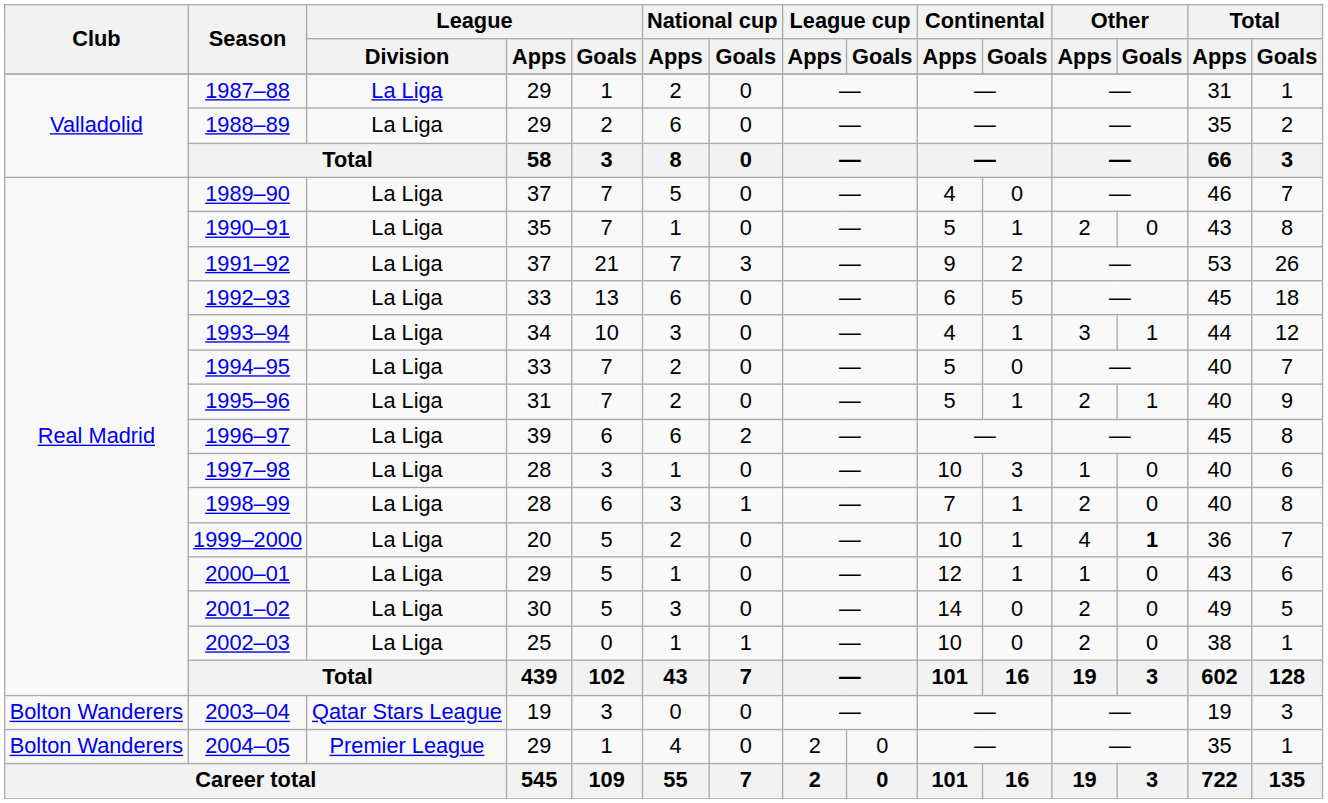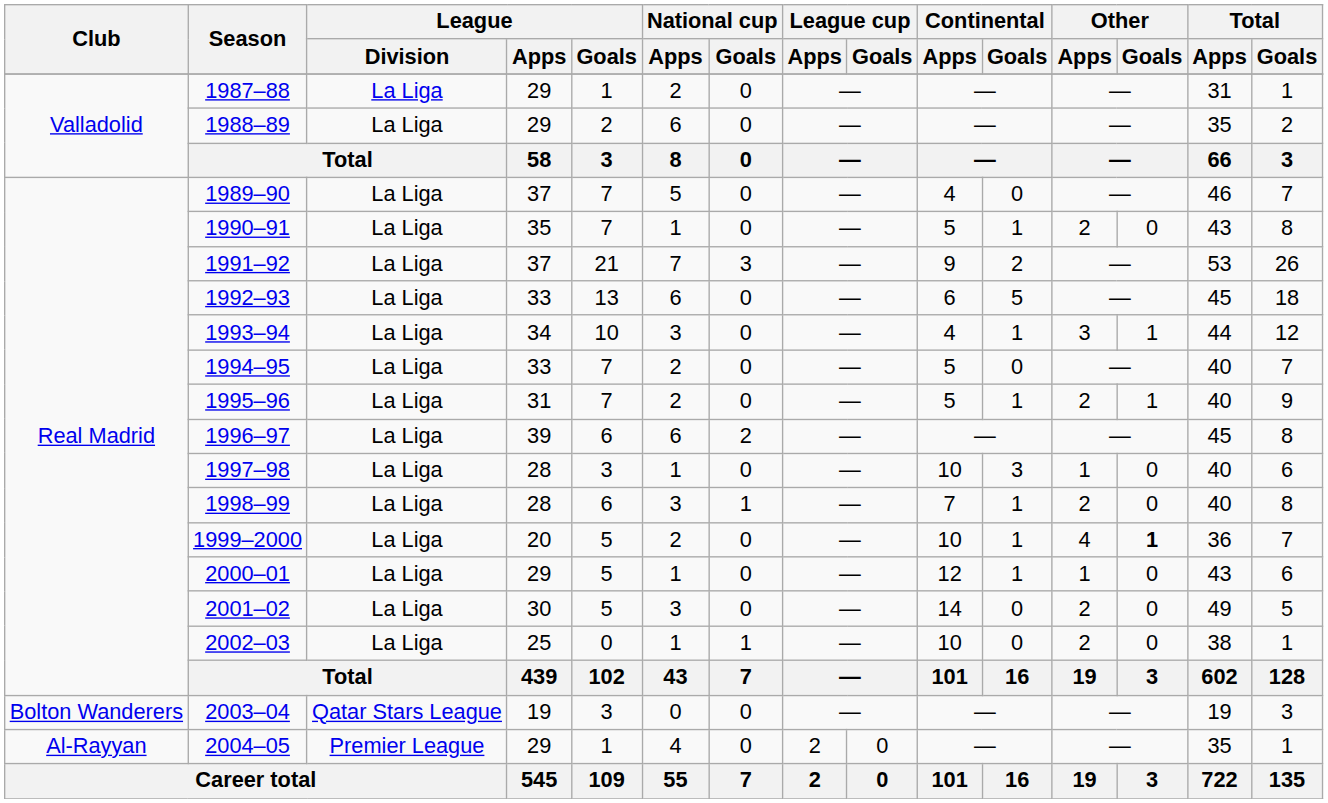 <table class="wikitable" style="text-align:center;">
 <tr>
 <th rowspan="2">Club</th>
 <th rowspan="2">Season</th>
 <th colspan="3">League</th>
 <th colspan="2">National cup</th>
 <th colspan="2">League cup</th>
 <th colspan="2">Continental</th>
 <th colspan="2">Other</th>
 <th colspan="2">Total</th>
 </tr>
 <tr>
 <th>Division</th>
 <th>Apps</th>
 <th>Goals</th>
 <th>Apps</th>
 <th>Goals</th>
 <th>Apps</th>
 <th>Goals</th>
 <th>Apps</th>
 <th>Goals</th>
 <th>Apps</th>
 <th>Goals</th>
 <th>Apps</th>
 <th>Goals</th>
 </tr>
 <tr>
 </tr>
 <tr>
 <td rowspan="3"><a href='#'>Valladolid</a></td>
 <td><a href='#'>1987–88</a></td>
 <td><a href='#'>La Liga</a></td>
 <td>29</td>
 <td>1</td>
 <td>2</td>
 <td>0</td>
 <td colspan="2">—</td>
 <td colspan="2">—</td>
 <td colspan="2">—</td>
 <td>31</td>
 <td>1</td>
 </tr>
 <tr>
 <td><a href='#'>1988–89</a></td>
 <td>La Liga</td>
 <td>29</td>
 <td>2</td>
 <td>6</td>
 <td>0</td>
 <td colspan="2">—</td>
 <td colspan="2">—</td>
 <td colspan="2">—</td>
 <td>35</td>
 <td>2</td>
 </tr>
 <tr>
 <th colspan="2">Total</th>
 <th>58</th>
 <th>3</th>
 <th>8</th>
 <th>0</th>
 <th colspan="2">—</th>
 <th colspan="2">—</th>
 <th colspan="2">—</th>
 <th>66</th>
 <th>3</th>
 </tr>
 <tr>
 <td rowspan="15"><a href='#'>Real Madrid</a></td>
 <td><a href='#'>1989–90</a></td>
 <td>La Liga</td>
 <td>37</td>
 <td>7</td>
 <td>5</td>
 <td>0</td>
 <td colspan="2">—</td>
 <td>4</td>
 <td>0</td>
 <td colspan="2">—</td>
 <td>46</td>
 <td>7</td>
 </tr>
 <tr>
 <td><a href='#'>1990–91</a></td>
 <td>La Liga</td>
 <td>35</td>
 <td>7</td>
 <td>1</td>
 <td>0</td>
 <td colspan="2">—</td>
 <td>5</td>
 <td>1</td>
 <td>2</td>
 <td>0</td>
 <td>43</td>
 <td>8</td>
 </tr>
 <tr>
 <td><a href='#'>1991–92</a></td>
 <td>La Liga</td>
 <td>37</td>
 <td>21</td>
 <td>7</td>
 <td>3</td>
 <td colspan="2">—</td>
 <td>9</td>
 <td>2</td>
 <td colspan="2">—</td>
 <td>53</td>
 <td>26</td>
 </tr>
 <tr>
 <td><a href='#'>1992–93</a></td>
 <td>La Liga</td>
 <td>33</td>
 <td>13</td>
 <td>6</td>
 <td>0</td>
 <td colspan="2">—</td>
 <td>6</td>
 <td>5</td>
 <td colspan="2">—</td>
 <td>45</td>
 <td>18</td>
 </tr>
 <tr>
 <td><a href='#'>1993–94</a></td>
 <td>La Liga</td>
 <td>34</td>
 <td>10</td>
 <td>3</td>
 <td>0</td>
 <td colspan="2">—</td>
 <td>4</td>
 <td>1</td>
 <td>3</td>
 <td>1</td>
 <td>44</td>
 <td>12</td>
 </tr>
 <tr>
 <td><a href='#'>1994–95</a></td>
 <td>La Liga</td>
 <td>33</td>
 <td>7</td>
 <td>2</td>
 <td>0</td>
 <td colspan="2">—</td>
 <td>5</td>
 <td>0</td>
 <td colspan="2">—</td>
 <td>40</td>
 <td>7</td>
 </tr>
 <tr>
 <td><a href='#'>1995–96</a></td>
 <td>La Liga</td>
 <td>31</td>
 <td>7</td>
 <td>2</td>
 <td>0</td>
 <td colspan="2">—</td>
 <td>5</td>
 <td>1</td>
 <td>2</td>
 <td>1</td>
 <td>40</td>
 <td>9</td>
 </tr>
 <tr>
 <td><a href='#'>1996–97</a></td>
 <td>La Liga</td>
 <td>39</td>
 <td>6</td>
 <td>6</td>
 <td>2</td>
 <td colspan="2">—</td>
 <td colspan="2">—</td>
 <td colspan="2">—</td>
 <td>45</td>
 <td>8</td>
 </tr>
 <tr>
 <td><a href='#'>1997–98</a></td>
 <td>La Liga</td>
 <td>28</td>
 <td>3</td>
 <td>1</td>
 <td>0</td>
 <td colspan="2">—</td>
 <td>10</td>
 <td>3</td>
 <td>1</td>
 <td>0</td>
 <td>40</td>
 <td>6</td>
 </tr>
 <tr>
 <td><a href='#'>1998–99</a></td>
 <td>La Liga</td>
 <td>28</td>
 <td>6</td>
 <td>3</td>
 <td>1</td>
 <td colspan="2">—</td>
 <td>7</td>
 <td>1</td>
 <td>2</td>
 <td>0</td>
 <td>40</td>
 <td>8</td>
 </tr>
 <tr>
 <td><a href='#'>1999–2000</a></td>
 <td>La Liga</td>
 <td>20</td>
 <td>5</td>
 <td>2</td>
 <td>0</td>
 <td colspan="2">—</td>
 <td>10</td>
 <td>1</td>
 <td>4</td>
 <td><strong>1</strong></td>
 <td>36</td>
 <td>7</td>
 </tr>
 <tr>
 <td><a href='#'>2000–01</a></td>
 <td>La Liga</td>
 <td>29</td>
 <td>5</td>
 <td>1</td>
 <td>0</td>
 <td colspan="2">—</td>
 <td>12</td>
 <td>1</td>
 <td>1</td>
 <td>0</td>
 <td>43</td>
 <td>6</td>
 </tr>
 <tr>
 <td><a href='#'>2001–02</a></td>
 <td>La Liga</td>
 <td>30</td>
 <td>5</td>
 <td>3</td>
 <td>0</td>
 <td colspan="2">—</td>
 <td>14</td>
 <td>0</td>
 <td>2</td>
 <td>0</td>
 <td>49</td>
 <td>5</td>
 </tr>
 <tr>
 <td><a href='#'>2002–03</a></td>
 <td>La Liga</td>
 <td>25</td>
 <td>0</td>
 <td>1</td>
 <td>1</td>
 <td colspan="2">—</td>
 <td>10</td>
 <td>0</td>
 <td>2</td>
 <td>0</td>
 <td>38</td>
 <td>1</td>
 </tr>
 <tr>
 <th colspan="2">Total</th>
 <th>439</th>
 <th>102</th>
 <th>43</th>
 <th>7</th>
 <th colspan="2">—</th>
 <th>101</th>
 <th>16</th>
 <th>19</th>
 <th>3</th>
 <th>602</th>
 <th>128</th>
 </tr>
 <tr>
 <td><a href='#'>Bolton Wanderers</a></td>
 <td><a href='#'>2003–04</a></td>
 <td><a href='#'>Qatar Stars League</a></td>
 <td>19</td>
 <td>3</td>
 <td>0</td>
 <td>0</td>
 <td colspan="2">—</td>
 <td colspan="2">—</td>
 <td colspan="2">—</td>
 <td>19</td>
 <td>3</td>
 </tr>
 <tr>
-<td><a href='#'>Bolton Wanderers</a></td>
+<td><a href='#'>Al-Rayyan</a></td>
 <td><a href='#'>2004–05</a></td>
 <td><a href='#'>Premier League</a></td>
 <td>29</td>
 <td>1</td>
 <td>4</td>
 <td>0</td>
 <td>2</td>
 <td>0</td>
 <td colspan="2">—</td>
 <td colspan="2">—</td>
 <td>35</td>
 <td>1</td>
 </tr>
 <tr>
 <th colspan="3">Career total</th>
 <th>545</th>
 <th>109</th>
 <th>55</th>
 <th>7</th>
 <th>2</th>
 <th>0</th>
 <th>101</th>
 <th>16</th>
 <th>19</th>
 <th>3</th>
 <th>722</th>
 <th>135</th>
 </tr>
 </table>
